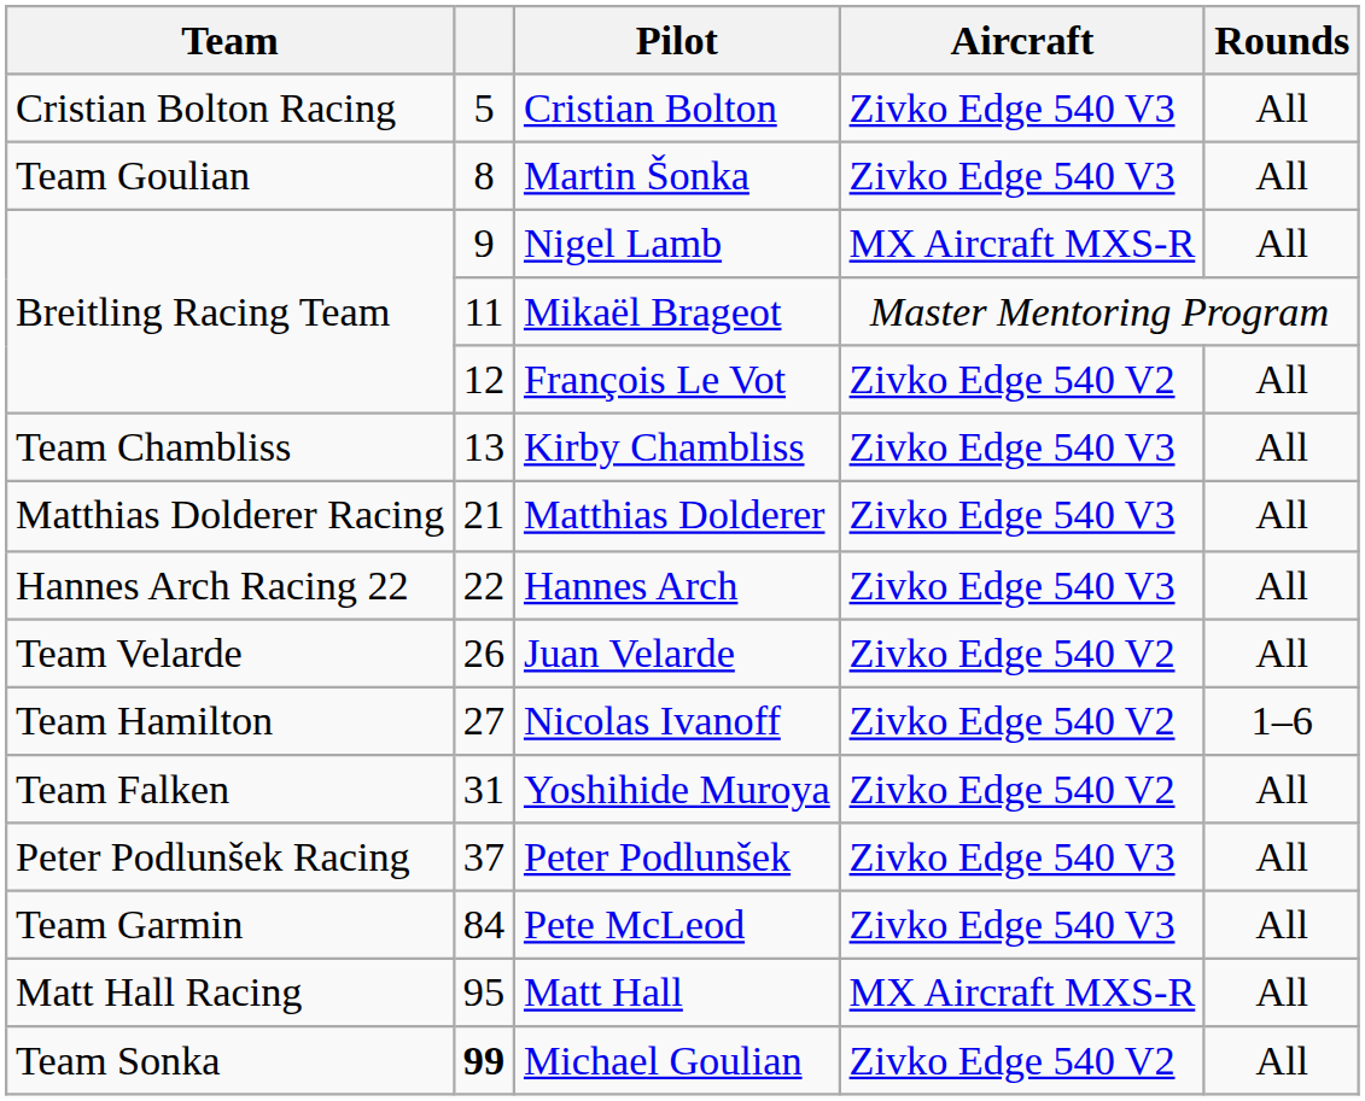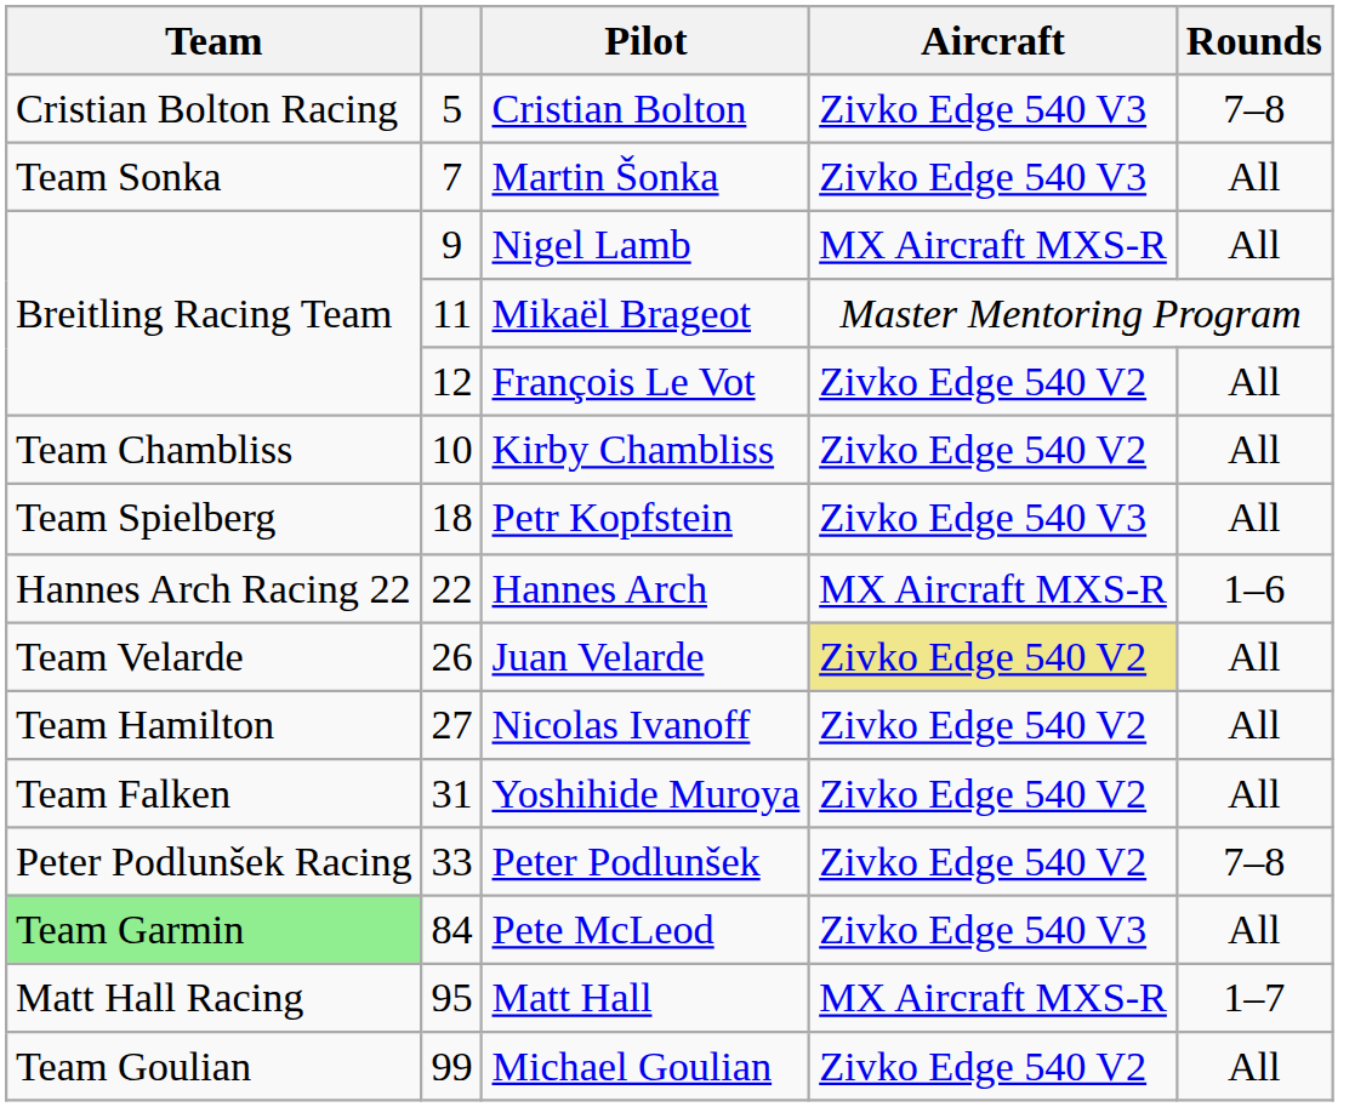 <table class="wikitable" style="font-size: 95%;">
 <tr>
 <th>Team</th>
 <th></th>
 <th>Pilot</th>
 <th>Aircraft</th>
 <th>Rounds</th>
 </tr>
 <tr>
 <td>Cristian Bolton Racing</td>
 <td align=center>5</td>
 <td> <a href='#'>Cristian Bolton</a></td>
 <td><a href='#'>Zivko Edge 540 V3</a></td>
-<td align=center>All</td>
+<td align=center>7–8</td>
 </tr>
 <tr>
-<td>Team Goulian</td>
-<td align=center>8</td>
+<td>Team Sonka</td>
+<td align=center>7</td>
 <td> <a href='#'>Martin Šonka</a></td>
 <td><a href='#'>Zivko Edge 540 V3</a></td>
 <td align=center>All</td>
 </tr>
 <tr>
 <td rowspan=3>Breitling Racing Team</td>
 <td align=center>9</td>
 <td> <a href='#'>Nigel Lamb</a></td>
 <td><a href='#'>MX Aircraft MXS-R</a></td>
 <td align=center>All</td>
 </tr>
 <tr>
 <td align=center>11</td>
 <td> <a href='#'>Mikaël Brageot</a></td>
 <td colspan=2 align=center><em>Master Mentoring Program</em></td>
 </tr>
 <tr>
 <td align=center>12</td>
 <td> <a href='#'>François Le Vot</a></td>
 <td><a href='#'>Zivko Edge 540 V2</a></td>
 <td align=center>All</td>
 </tr>
 <tr>
 <td>Team Chambliss</td>
-<td align=center>13</td>
+<td align=center>10</td>
 <td> <a href='#'>Kirby Chambliss</a></td>
-<td><a href='#'>Zivko Edge 540 V3</a></td>
+<td><a href='#'>Zivko Edge 540 V2</a></td>
 <td align=center>All</td>
 </tr>
 <tr>
-<td>Matthias Dolderer Racing</td>
-<td align=center>21</td>
-<td> <a href='#'>Matthias Dolderer</a></td>
+<td>Team Spielberg</td>
+<td align=center>18</td>
+<td> <a href='#'>Petr Kopfstein</a></td>
 <td><a href='#'>Zivko Edge 540 V3</a></td>
 <td align=center>All</td>
 </tr>
 <tr>
 <td>Hannes Arch Racing 22</td>
 <td align=center>22</td>
 <td> <a href='#'>Hannes Arch</a></td>
-<td><a href='#'>Zivko Edge 540 V3</a></td>
-<td align=center>All</td>
+<td><a href='#'>MX Aircraft MXS-R</a></td>
+<td align=center>1–6</td>
 </tr>
 <tr>
 <td>Team Velarde</td>
 <td align=center>26</td>
 <td> <a href='#'>Juan Velarde</a></td>
-<td><a href='#'>Zivko Edge 540 V2</a></td>
+<td style="background: khaki;"><a href='#'>Zivko Edge 540 V2</a></td>
 <td align=center>All</td>
 </tr>
 <tr>
 <td>Team Hamilton</td>
 <td align=center>27</td>
 <td> <a href='#'>Nicolas Ivanoff</a></td>
 <td><a href='#'>Zivko Edge 540 V2</a></td>
-<td align=center>1–6</td>
+<td align=center>All</td>
 </tr>
 <tr>
 <td>Team Falken</td>
 <td align=center>31</td>
 <td> <a href='#'>Yoshihide Muroya</a></td>
 <td><a href='#'>Zivko Edge 540 V2</a></td>
 <td align=center>All</td>
 </tr>
 <tr>
 <td>Peter Podlunšek Racing</td>
-<td align=center>37</td>
+<td align=center>33</td>
 <td> <a href='#'>Peter Podlunšek</a></td>
-<td><a href='#'>Zivko Edge 540 V3</a></td>
-<td align=center>All</td>
+<td><a href='#'>Zivko Edge 540 V2</a></td>
+<td align=center>7–8</td>
 </tr>
 <tr>
-<td>Team Garmin</td>
+<td style="background: lightgreen;">Team Garmin</td>
 <td align=center>84</td>
 <td> <a href='#'>Pete McLeod</a></td>
 <td><a href='#'>Zivko Edge 540 V3</a></td>
 <td align=center>All</td>
 </tr>
 <tr>
 <td>Matt Hall Racing</td>
 <td align=center>95</td>
 <td> <a href='#'>Matt Hall</a></td>
 <td><a href='#'>MX Aircraft MXS-R</a></td>
-<td align=center>All</td>
+<td align=center>1–7</td>
 </tr>
 <tr>
-<td>Team Sonka</td>
-<td align=center><strong>99</strong></td>
+<td>Team Goulian</td>
+<td align=center>99</td>
 <td> <a href='#'>Michael Goulian</a></td>
 <td><a href='#'>Zivko Edge 540 V2</a></td>
 <td align=center>All</td>
 </tr>
 </table>
